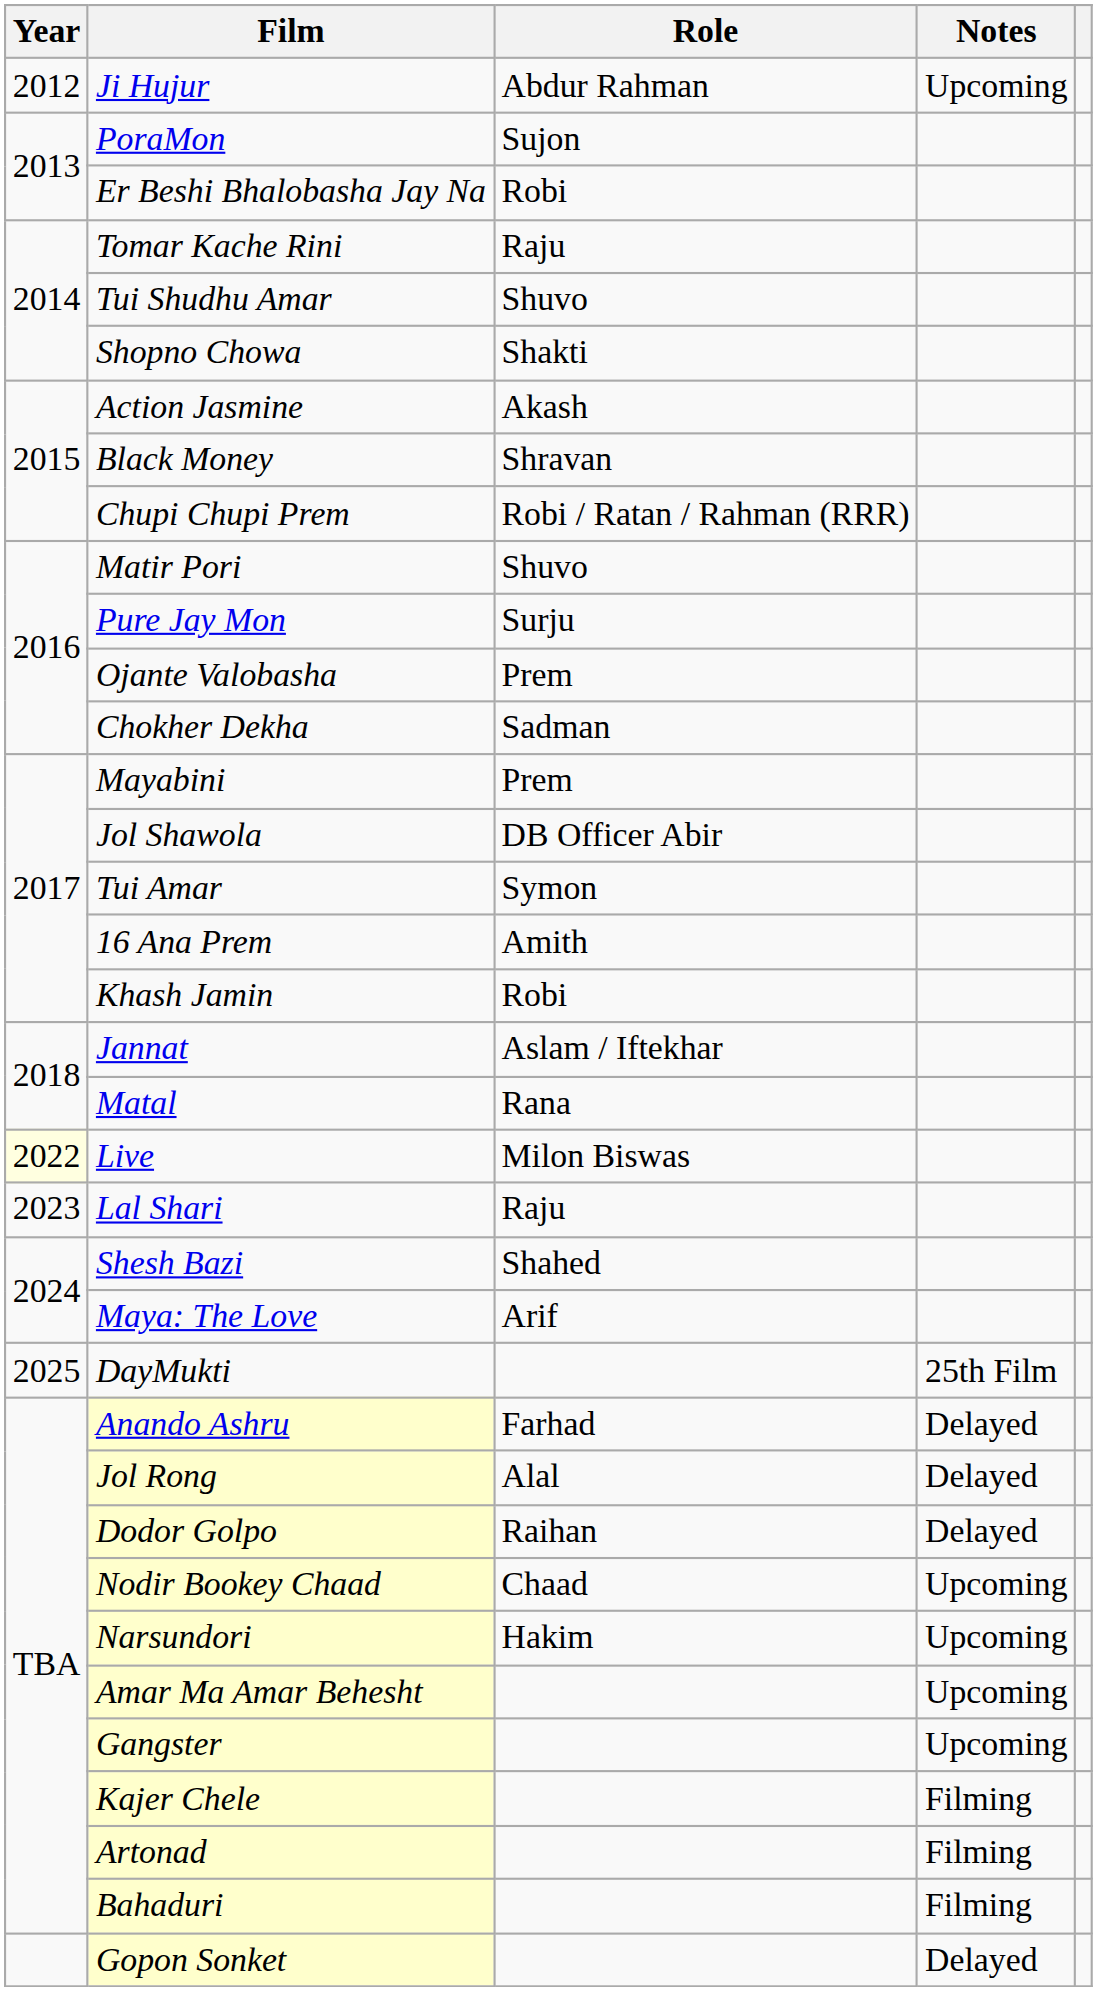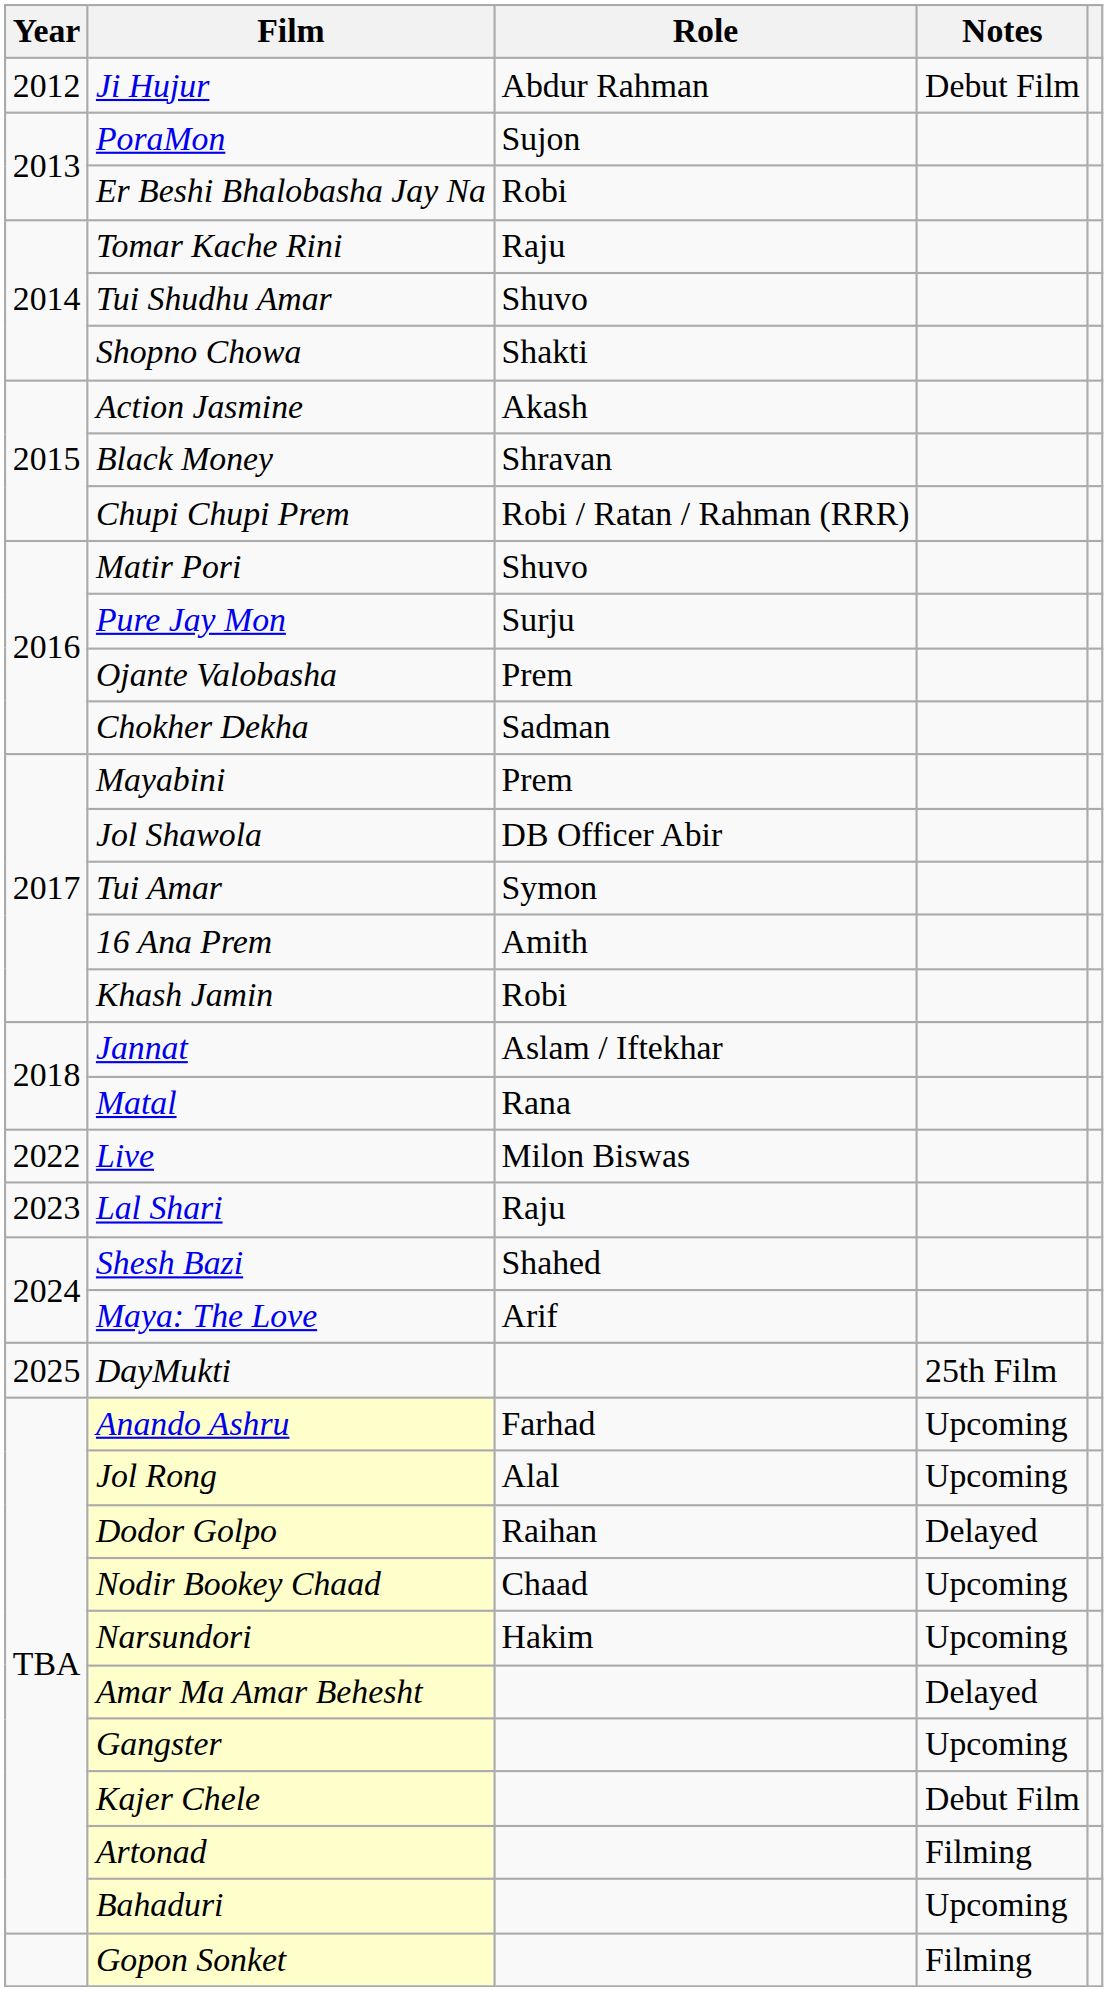 <table class="wikitable sortable plainrowheaders">
 <tr>
 <th>Year</th>
 <th>Film</th>
 <th>Role</th>
 <th>Notes</th>
 <th scope="col" class="unsortable"></th>
 </tr>
 <tr>
 <td rowspan="1">2012</td>
 <td><em><a href='#'>Ji Hujur</a></em></td>
 <td>Abdur Rahman</td>
-<td>Upcoming</td>
+<td>Debut Film</td>
 <td></td>
 </tr>
 <tr>
 <td rowspan="2">2013</td>
 <td><em><a href='#'>PoraMon</a></em></td>
 <td>Sujon</td>
 <td></td>
 <td></td>
 </tr>
 <tr>
 <td><em>Er Beshi Bhalobasha Jay Na</em></td>
 <td>Robi</td>
 <td></td>
 <td></td>
 </tr>
 <tr>
 <td rowspan="3">2014</td>
 <td><em>Tomar Kache Rini</em></td>
 <td>Raju</td>
 <td></td>
 <td></td>
 </tr>
 <tr>
 <td><em>Tui Shudhu Amar</em></td>
 <td>Shuvo</td>
 <td></td>
 <td></td>
 </tr>
 <tr>
 <td><em>Shopno Chowa</em></td>
 <td>Shakti</td>
 <td></td>
 <td></td>
 </tr>
 <tr>
 <td rowspan="3">2015</td>
 <td><em>Action Jasmine</em></td>
 <td>Akash</td>
 <td></td>
 <td></td>
 </tr>
 <tr>
 <td><em>Black Money</em></td>
 <td>Shravan</td>
 <td></td>
 <td></td>
 </tr>
 <tr>
 <td><em>Chupi Chupi Prem</em></td>
 <td>Robi / Ratan / Rahman (RRR)</td>
 <td></td>
 <td></td>
 </tr>
 <tr>
 <td rowspan="4">2016</td>
 <td><em>Matir Pori</em></td>
 <td>Shuvo</td>
 <td></td>
 <td></td>
 </tr>
 <tr>
 <td><em><a href='#'>Pure Jay Mon</a></em></td>
 <td>Surju</td>
 <td></td>
 <td></td>
 </tr>
 <tr>
 <td><em>Ojante Valobasha</em></td>
 <td>Prem</td>
 <td></td>
 <td></td>
 </tr>
 <tr>
 <td><em>Chokher Dekha</em></td>
 <td>Sadman</td>
 <td></td>
 <td></td>
 </tr>
 <tr>
 <td rowspan="5">2017</td>
 <td><em>Mayabini</em></td>
 <td>Prem</td>
 <td></td>
 <td></td>
 </tr>
 <tr>
 <td><em>Jol Shawola</em></td>
 <td>DB Officer Abir</td>
 <td></td>
 <td></td>
 </tr>
 <tr>
 <td><em>Tui Amar</em></td>
 <td>Symon</td>
 <td></td>
 <td></td>
 </tr>
 <tr>
 <td><em>16 Ana Prem</em></td>
 <td>Amith</td>
 <td></td>
 <td></td>
 </tr>
 <tr>
 <td><em>Khash Jamin</em></td>
 <td>Robi</td>
 <td></td>
 <td></td>
 </tr>
 <tr>
 <td rowspan="2">2018</td>
 <td><em><a href='#'>Jannat</a></em></td>
 <td>Aslam / Iftekhar</td>
 <td></td>
 <td></td>
 </tr>
 <tr>
 <td><em><a href='#'>Matal</a></em></td>
 <td>Rana</td>
 <td></td>
 <td></td>
 </tr>
 <tr>
-<td style="background: lightyellow;">2022</td>
+<td>2022</td>
 <td><em><a href='#'>Live</a></em></td>
 <td>Milon Biswas</td>
 <td></td>
 <td></td>
 </tr>
 <tr>
 <td>2023</td>
 <td><em><a href='#'>Lal Shari</a></em></td>
 <td>Raju</td>
 <td></td>
 <td></td>
 </tr>
 <tr>
 <td rowspan="2">2024</td>
 <td><em><a href='#'>Shesh Bazi</a></em></td>
 <td>Shahed</td>
 <td></td>
 <td></td>
 </tr>
 <tr>
 <td><em><a href='#'>Maya: The Love</a></em></td>
 <td>Arif</td>
 <td></td>
 <td></td>
 </tr>
 <tr>
 <td>2025</td>
 <td><em>DayMukti</em></td>
 <td></td>
 <td>25th Film</td>
 <td></td>
 </tr>
 <tr>
 <td rowspan="10">TBA</td>
 <td style="background:#FFFFCC;"><em><a href='#'>Anando Ashru</a></em></td>
 <td>Farhad</td>
-<td>Delayed</td>
+<td>Upcoming</td>
 <td></td>
 </tr>
 <tr>
 <td style="background:#FFFFCC;"><em>Jol Rong</em></td>
 <td>Alal</td>
-<td>Delayed</td>
+<td>Upcoming</td>
 <td></td>
 </tr>
 <tr>
 <td style="background:#FFFFCC;"><em>Dodor Golpo</em></td>
 <td>Raihan</td>
 <td>Delayed</td>
 <td></td>
 </tr>
 <tr>
 <td style="background:#FFFFCC;"><em>Nodir Bookey Chaad</em></td>
 <td>Chaad</td>
 <td>Upcoming</td>
 <td></td>
 </tr>
 <tr>
 <td style="background:#FFFFCC;"><em>Narsundori</em></td>
 <td>Hakim</td>
 <td>Upcoming</td>
 <td></td>
 </tr>
 <tr>
 <td style="background:#FFFFCC;"><em>Amar Ma Amar Behesht</em></td>
 <td></td>
-<td>Upcoming</td>
+<td>Delayed</td>
 <td></td>
 </tr>
 <tr>
 <td style="background:#FFFFCC;"><em>Gangster</em></td>
 <td></td>
 <td>Upcoming</td>
 <td></td>
 </tr>
 <tr>
 <td style="background:#FFFFCC;"><em>Kajer Chele</em></td>
 <td></td>
-<td>Filming</td>
+<td>Debut Film</td>
 <td></td>
 </tr>
 <tr>
 <td style="background:#FFFFCC;"><em>Artonad</em></td>
 <td></td>
 <td>Filming</td>
 <td></td>
 </tr>
 <tr>
 <td style="background:#FFFFCC;"><em>Bahaduri</em></td>
 <td></td>
-<td>Filming</td>
+<td>Upcoming</td>
 <td></td>
 </tr>
 <tr>
 <td></td>
 <td style="background:#FFFFCC;"><em>Gopon Sonket</em></td>
 <td></td>
-<td>Delayed</td>
+<td>Filming</td>
 <td></td>
 </tr>
 </table>
